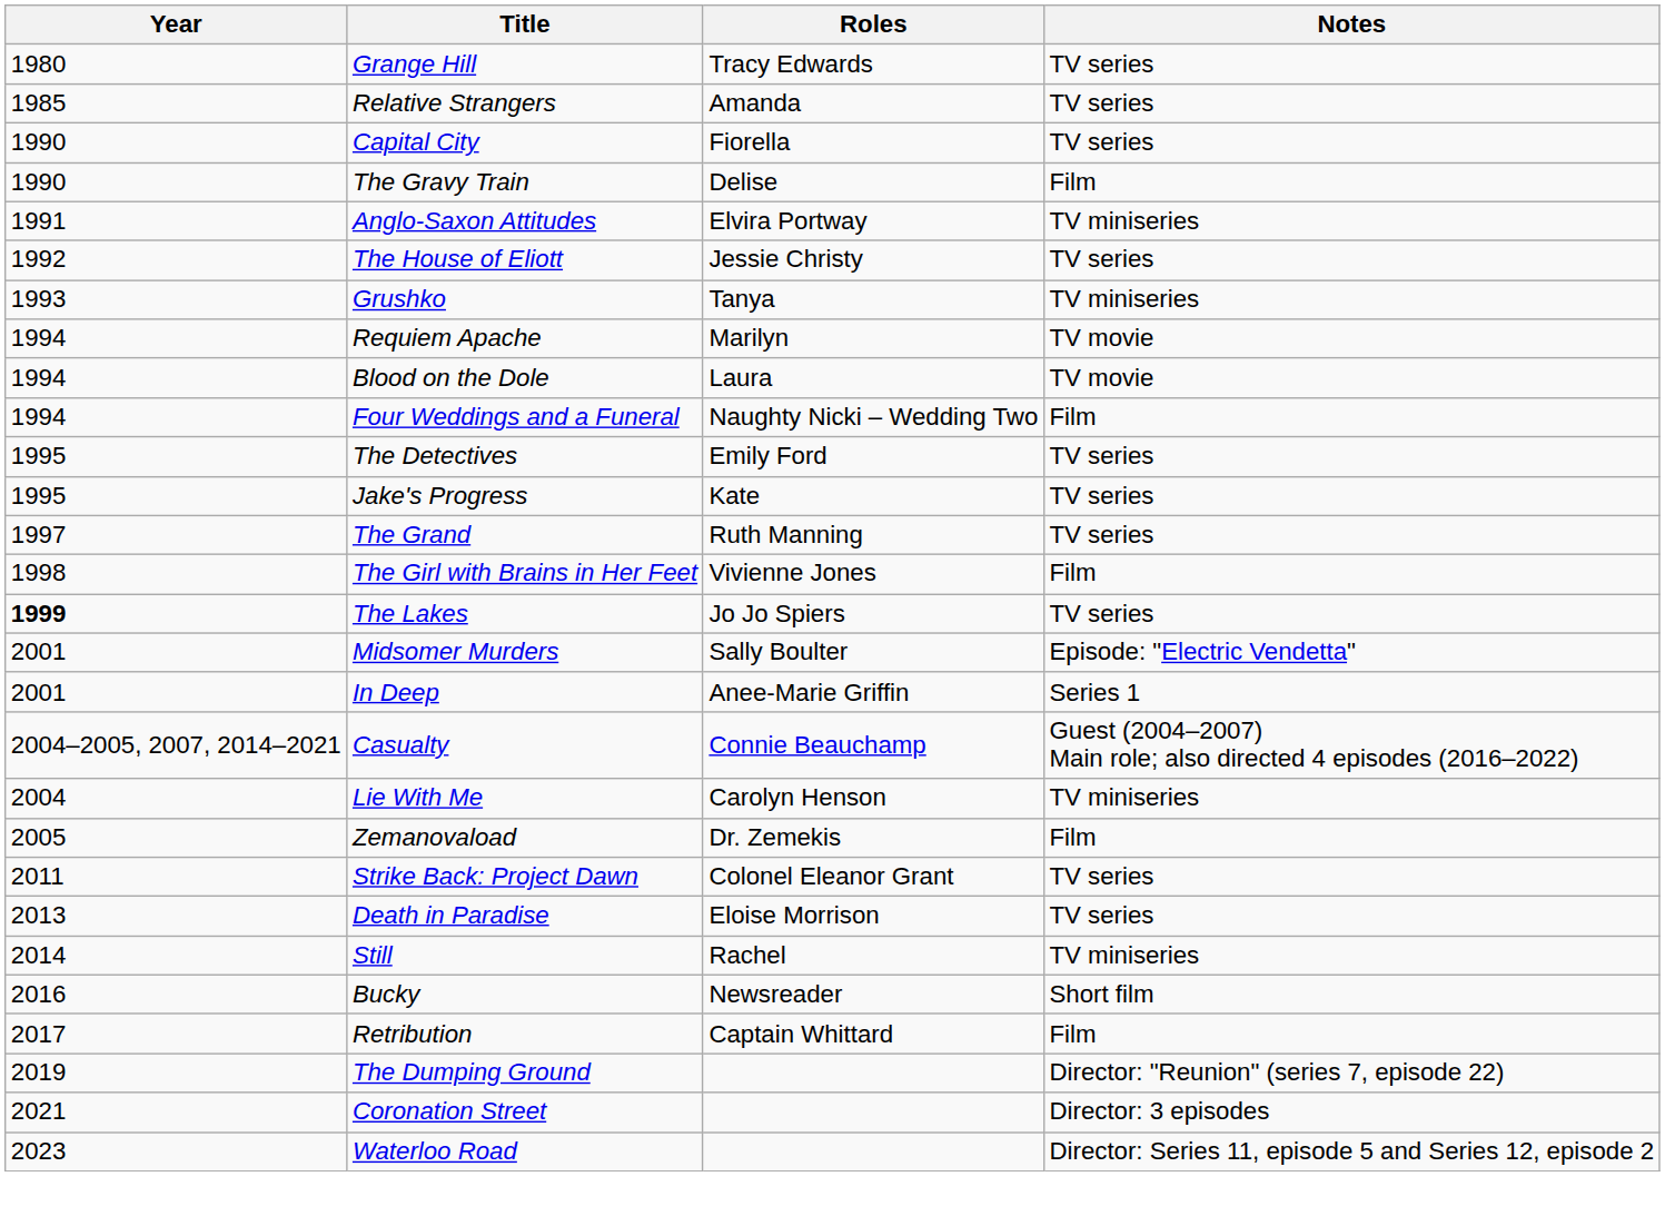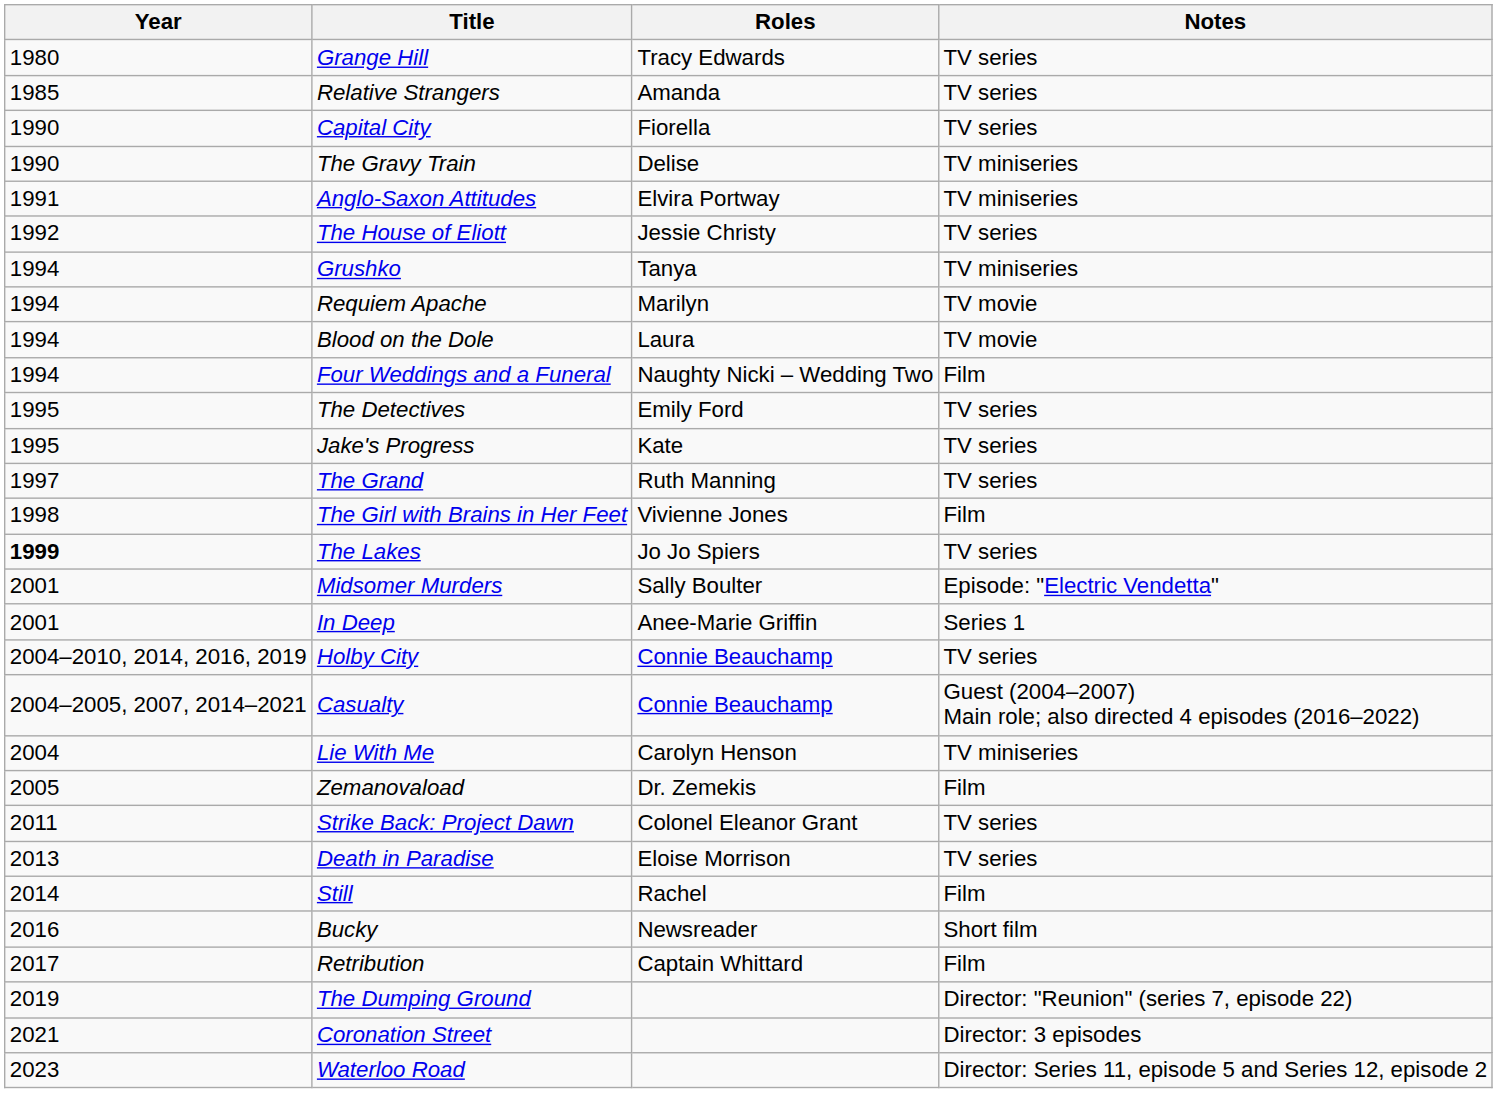 <table class="wikitable sortable plainrowheaders">
 <tr>
 <th scope="col">Year</th>
 <th scope="col">Title</th>
 <th scope="col">Roles</th>
 <th scope="col" class="unsortable">Notes</th>
 </tr>
 <tr>
 <td>1980</td>
 <td><em><a href='#'>Grange Hill</a></em></td>
 <td>Tracy Edwards</td>
 <td>TV series</td>
 </tr>
 <tr>
 <td>1985</td>
 <td><em>Relative Strangers</em></td>
 <td>Amanda</td>
 <td>TV series</td>
 </tr>
 <tr>
 <td>1990</td>
 <td><em><a href='#'>Capital City</a></em></td>
 <td>Fiorella</td>
 <td>TV series</td>
 </tr>
 <tr>
 <td>1990</td>
 <td><em>The Gravy Train</em></td>
 <td>Delise</td>
-<td>Film</td>
+<td>TV miniseries</td>
 </tr>
 <tr>
 <td>1991</td>
 <td><em><a href='#'>Anglo-Saxon Attitudes</a></em></td>
 <td>Elvira Portway</td>
 <td>TV miniseries</td>
 </tr>
 <tr>
 <td>1992</td>
 <td><em><a href='#'>The House of Eliott</a></em></td>
 <td>Jessie Christy</td>
 <td>TV series</td>
 </tr>
 <tr>
-<td>1993</td>
+<td>1994</td>
 <td><em><a href='#'>Grushko</a></em></td>
 <td>Tanya</td>
 <td>TV miniseries</td>
 </tr>
 <tr>
 <td>1994</td>
 <td><em>Requiem Apache</em></td>
 <td>Marilyn</td>
 <td>TV movie</td>
 </tr>
 <tr>
 <td>1994</td>
 <td><em>Blood on the Dole</em></td>
 <td>Laura</td>
 <td>TV movie</td>
 </tr>
 <tr>
 <td>1994</td>
 <td><em><a href='#'>Four Weddings and a Funeral</a></em></td>
 <td>Naughty Nicki – Wedding Two</td>
 <td>Film</td>
 </tr>
 <tr>
 <td>1995</td>
 <td><em> The Detectives </em></td>
 <td>Emily Ford</td>
 <td>TV series</td>
 </tr>
 <tr>
 <td>1995</td>
 <td><em>Jake's Progress</em></td>
 <td>Kate</td>
 <td>TV series</td>
 </tr>
 <tr>
 <td>1997</td>
 <td><em><a href='#'>The Grand</a></em></td>
 <td>Ruth Manning</td>
 <td>TV series</td>
 </tr>
 <tr>
 <td>1998</td>
 <td><em><a href='#'>The Girl with Brains in Her Feet</a></em></td>
 <td>Vivienne Jones</td>
 <td>Film</td>
 </tr>
 <tr>
 <td><strong>1999</strong></td>
 <td><em><a href='#'>The Lakes</a></em></td>
 <td>Jo Jo Spiers</td>
 <td>TV series</td>
 </tr>
 <tr>
 <td>2001</td>
 <td><em><a href='#'>Midsomer Murders</a></em></td>
 <td>Sally Boulter</td>
 <td>Episode: "<a href='#'>Electric Vendetta</a>"</td>
 </tr>
 <tr>
 <td>2001</td>
 <td><em><a href='#'>In Deep</a></em></td>
 <td>Anee-Marie Griffin</td>
 <td>Series 1</td>
 </tr>
 <tr>
+<td>2004–2010, 2014, 2016, 2019</td>
+<td><em><a href='#'>Holby City</a></em></td>
+<td><a href='#'>Connie Beauchamp</a></td>
+<td>TV series</td>
+</tr>
+<tr>
 <td>2004–2005, 2007, 2014–2021</td>
 <td><em><a href='#'>Casualty</a></em></td>
 <td><a href='#'>Connie Beauchamp</a></td>
 <td>Guest (2004–2007)<br>Main role; also directed 4 episodes (2016–2022)</td>
 </tr>
 <tr>
 <td>2004</td>
 <td><em><a href='#'>Lie With Me</a></em></td>
 <td>Carolyn Henson</td>
 <td>TV miniseries</td>
 </tr>
 <tr>
 <td>2005</td>
 <td><em>Zemanovaload</em></td>
 <td>Dr. Zemekis</td>
 <td>Film</td>
 </tr>
 <tr>
 <td>2011</td>
 <td><em><a href='#'>Strike Back: Project Dawn</a></em></td>
 <td>Colonel Eleanor Grant</td>
 <td>TV series</td>
 </tr>
 <tr>
 <td>2013</td>
 <td><em><a href='#'>Death in Paradise</a></em></td>
 <td>Eloise Morrison</td>
 <td>TV series</td>
 </tr>
 <tr>
 <td>2014</td>
 <td><em><a href='#'>Still</a></em></td>
 <td>Rachel</td>
-<td>TV miniseries</td>
+<td>Film</td>
 </tr>
 <tr>
 <td>2016</td>
 <td><em>Bucky</em></td>
 <td>Newsreader</td>
 <td>Short film</td>
 </tr>
 <tr>
 <td>2017</td>
 <td><em>Retribution</em></td>
 <td>Captain Whittard</td>
 <td>Film</td>
 </tr>
 <tr>
 <td>2019</td>
 <td><em><a href='#'>The Dumping Ground</a></em></td>
 <td></td>
 <td>Director: "Reunion" (series 7, episode 22)</td>
 </tr>
 <tr>
 <td>2021</td>
 <td><em><a href='#'>Coronation Street</a></em></td>
 <td></td>
 <td>Director: 3 episodes</td>
 </tr>
 <tr>
 <td>2023</td>
 <td><em><a href='#'>Waterloo Road</a></em></td>
 <td></td>
 <td>Director: Series 11, episode 5 and Series 12, episode 2</td>
 </tr>
 </table>
